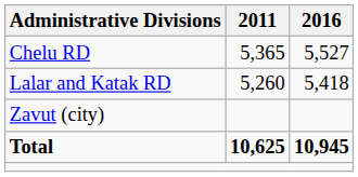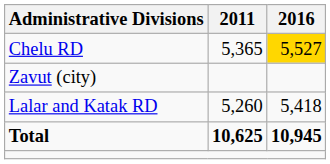 <table class="wikitable">
 <tr>
 <th>Administrative Divisions</th>
 <th>2011</th>
 <th>2016</th>
 </tr>
 <tr>
 <td><a href='#'>Chelu RD</a></td>
 <td style="text-align: right;">5,365</td>
-<td style="text-align: right;">5,527</td>
+<td style="background: gold; text-align: right;">5,527</td>
+</tr>
+<tr>
+<td><a href='#'>Zavut</a> (city)</td>
+<td style="text-align: right;"></td>
+<td style="text-align: right;"></td>
 </tr>
 <tr>
 <td><a href='#'>Lalar and Katak RD</a></td>
 <td style="text-align: right;">5,260</td>
 <td style="text-align: right;">5,418</td>
-</tr>
-<tr>
-<td><a href='#'>Zavut</a> (city)</td>
-<td style="text-align: right;"></td>
-<td style="text-align: right;"></td>
 </tr>
 <tr>
 <td><strong>Total</strong></td>
 <td style="text-align: right;"><strong>10,625</strong></td>
 <td style="text-align: right;"><strong>10,945</strong></td>
 </tr>
 <tr>
 <td colspan=3></td>
 </tr>
 </table>
